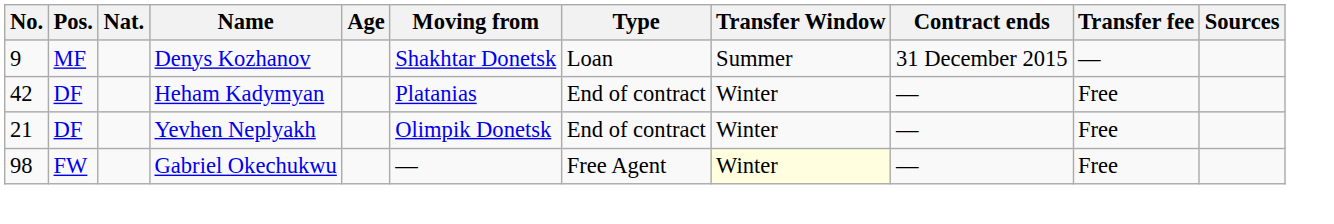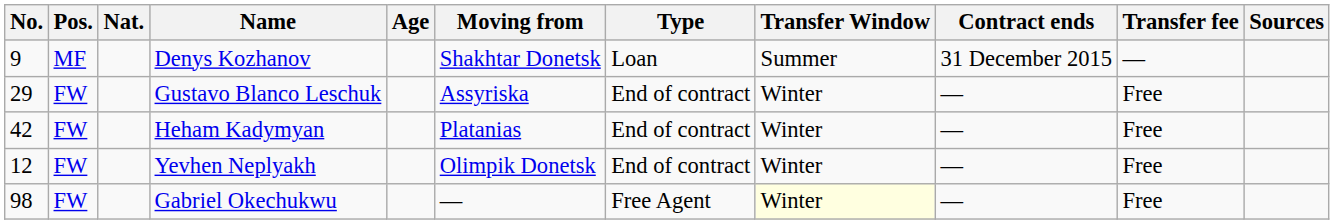 <table class="wikitable">
 <tr>
 <th>No.</th>
 <th>Pos.</th>
 <th>Nat.</th>
 <th>Name</th>
 <th>Age</th>
 <th>Moving from</th>
 <th>Type</th>
 <th>Transfer Window</th>
 <th>Contract ends</th>
 <th>Transfer fee</th>
 <th>Sources</th>
 </tr>
 <tr>
 <td>9</td>
 <td><a href='#'>MF</a></td>
 <td></td>
 <td><a href='#'>Denys Kozhanov</a></td>
 <td></td>
 <td><a href='#'>Shakhtar Donetsk</a></td>
 <td>Loan</td>
 <td>Summer</td>
 <td>31 December 2015</td>
 <td>—</td>
 <td></td>
 </tr>
 <tr>
+<td>29</td>
+<td><a href='#'>FW</a></td>
+<td></td>
+<td><a href='#'>Gustavo Blanco Leschuk</a></td>
+<td></td>
+<td> <a href='#'>Assyriska</a></td>
+<td>End of contract</td>
+<td>Winter</td>
+<td>—</td>
+<td>Free</td>
+<td></td>
+</tr>
+<tr>
 <td>42</td>
-<td><a href='#'>DF</a></td>
+<td><a href='#'>FW</a></td>
 <td></td>
 <td><a href='#'>Heham Kadymyan</a></td>
 <td></td>
 <td> <a href='#'>Platanias</a></td>
 <td>End of contract</td>
 <td>Winter</td>
 <td>—</td>
 <td>Free</td>
 <td></td>
 </tr>
 <tr>
-<td>21</td>
-<td><a href='#'>DF</a></td>
+<td>12</td>
+<td><a href='#'>FW</a></td>
 <td></td>
 <td><a href='#'>Yevhen Neplyakh</a></td>
 <td></td>
 <td><a href='#'>Olimpik Donetsk</a></td>
 <td>End of contract</td>
 <td>Winter</td>
 <td>—</td>
 <td>Free</td>
 <td></td>
 </tr>
 <tr>
 <td>98</td>
 <td><a href='#'>FW</a></td>
 <td></td>
 <td><a href='#'>Gabriel Okechukwu</a></td>
 <td></td>
 <td>—</td>
 <td>Free Agent</td>
 <td style="background: lightyellow;">Winter</td>
 <td>—</td>
 <td>Free</td>
 <td></td>
 </tr>
 </table>
